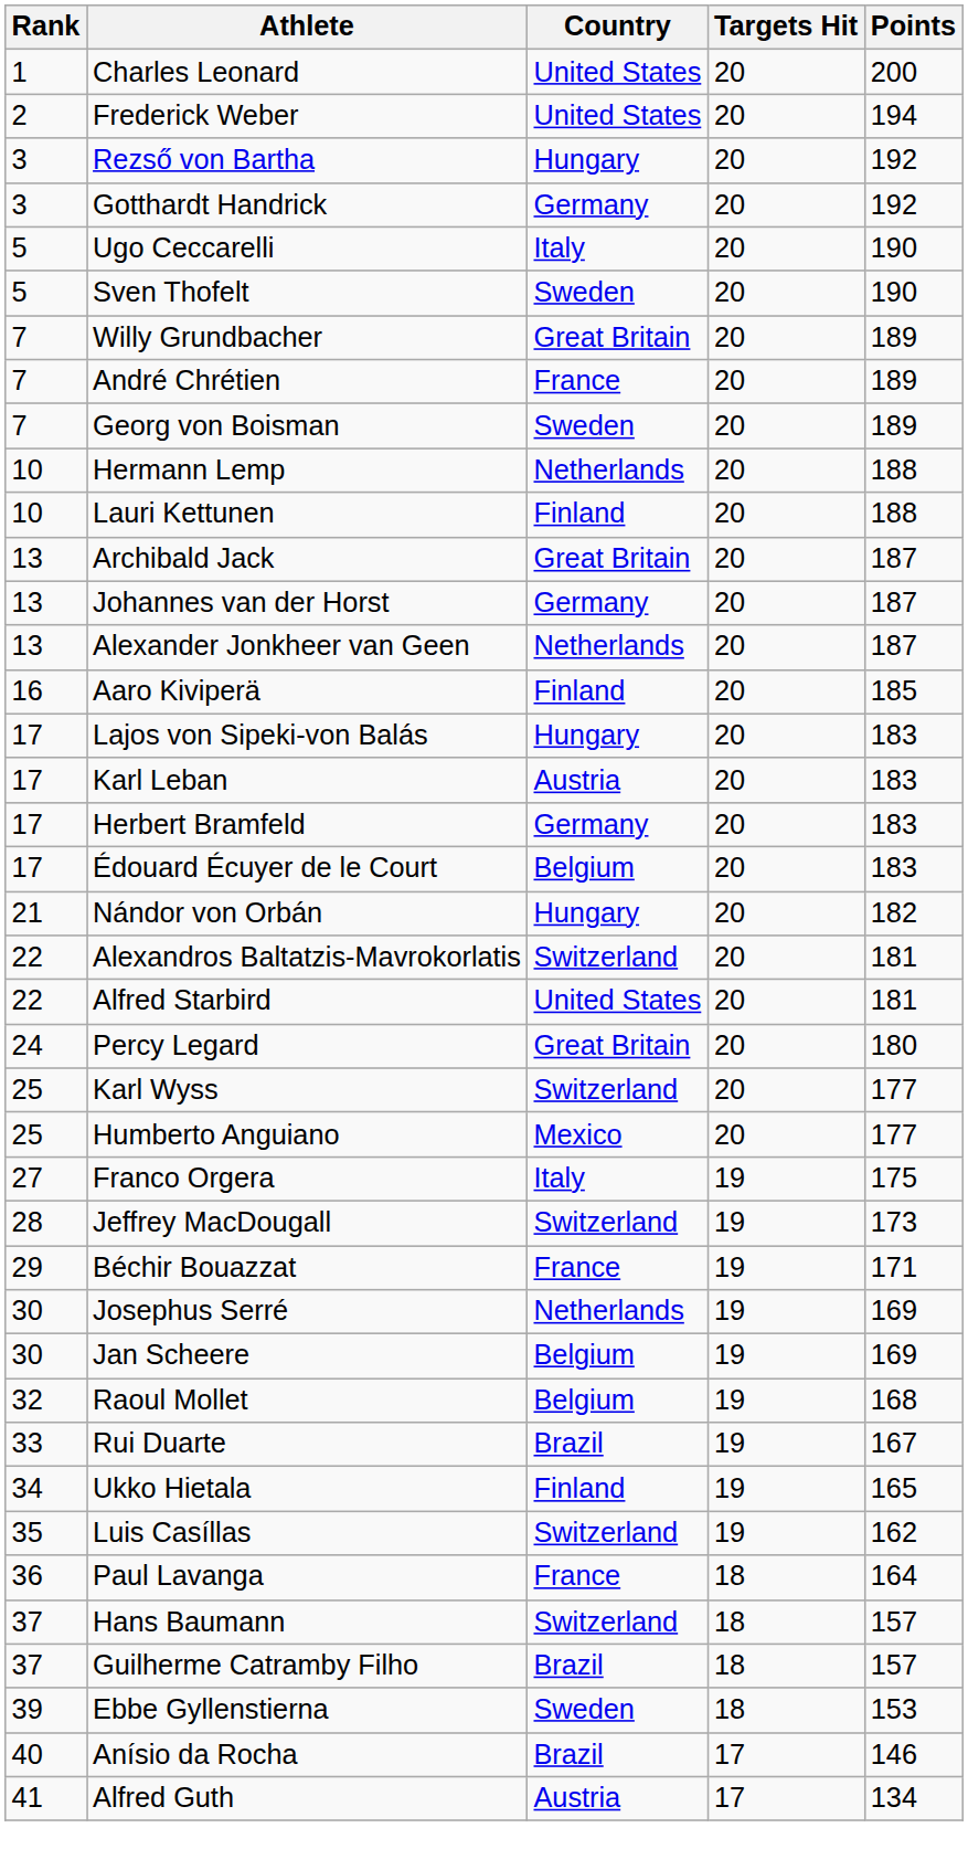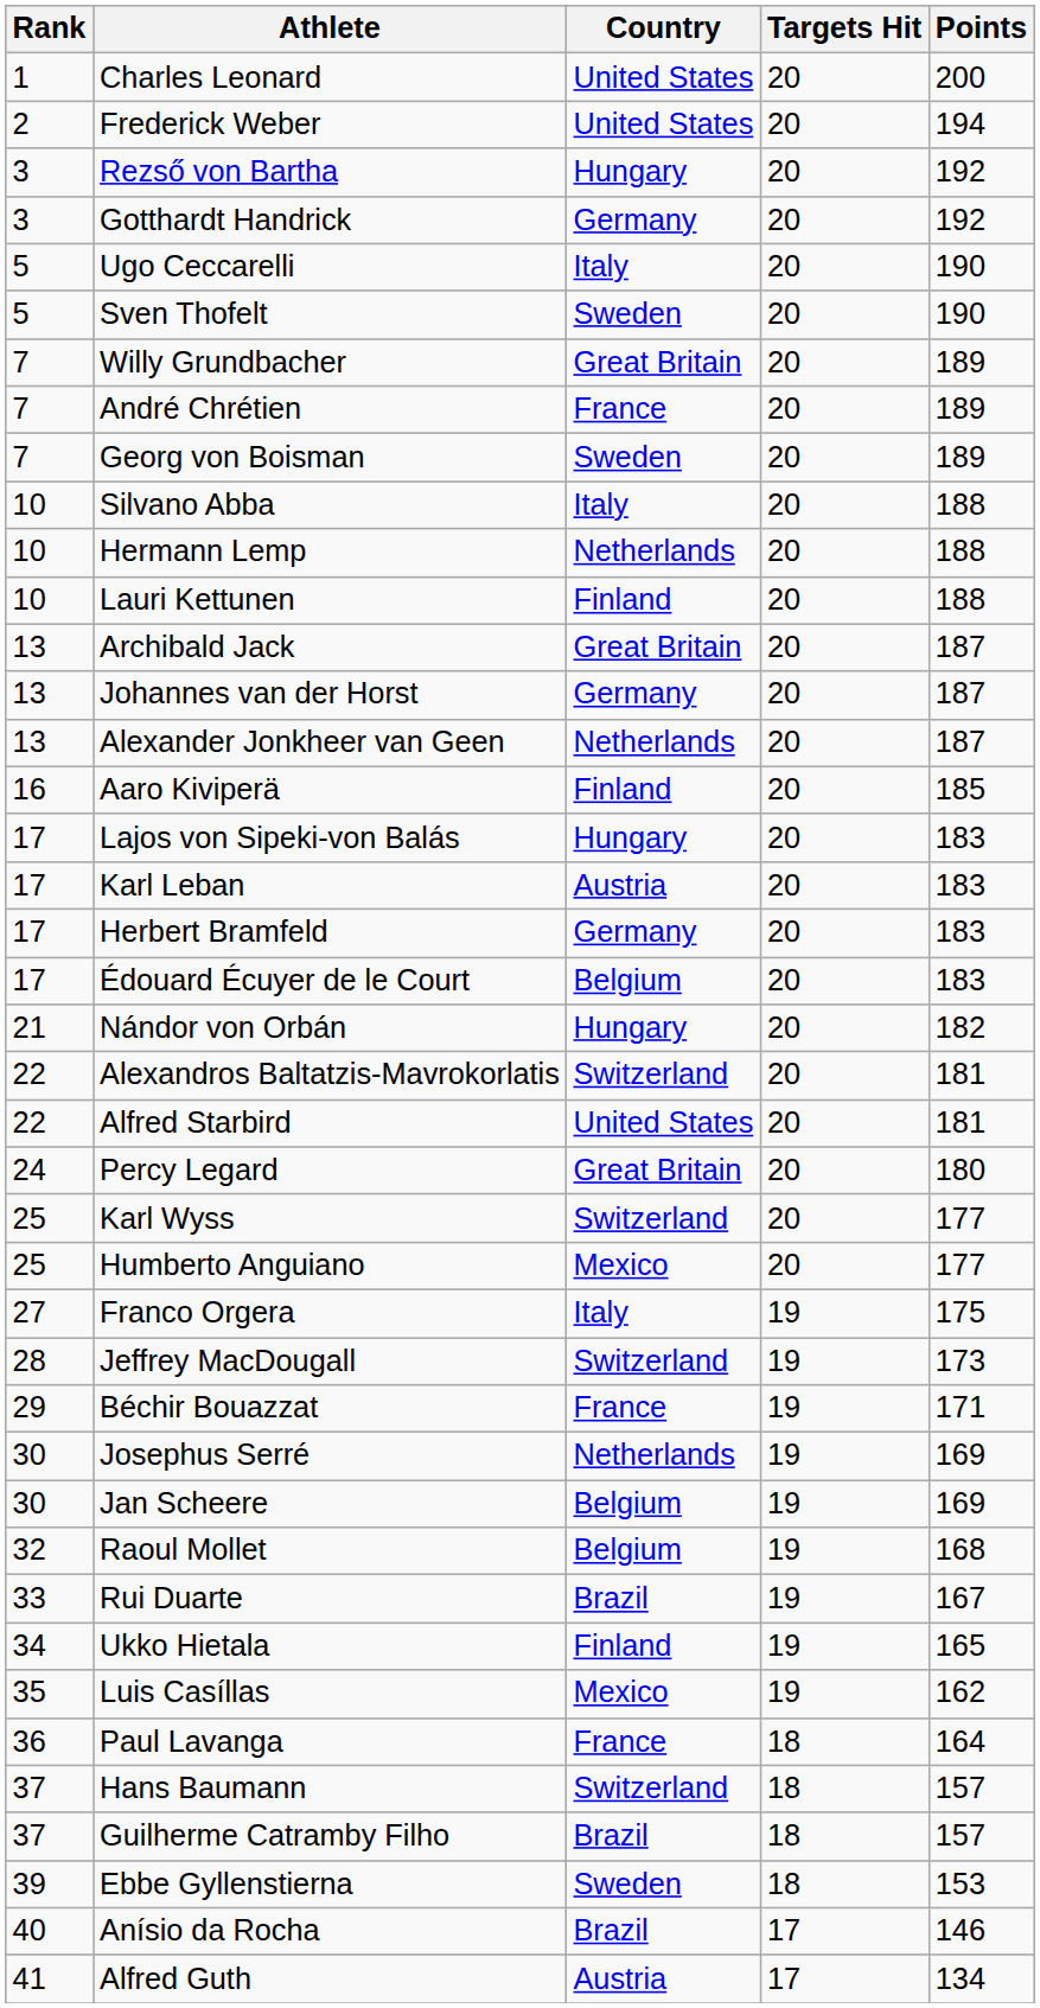 <table class="wikitable">
 <tr>
 <th>Rank</th>
 <th>Athlete</th>
 <th>Country</th>
 <th>Targets Hit</th>
 <th>Points</th>
 </tr>
 <tr>
 <td>1</td>
 <td>Charles Leonard</td>
 <td><a href='#'>United States</a></td>
 <td>20</td>
 <td>200</td>
 </tr>
 <tr>
 <td>2</td>
 <td>Frederick Weber</td>
 <td><a href='#'>United States</a></td>
 <td>20</td>
 <td>194</td>
 </tr>
 <tr>
 <td>3</td>
 <td><a href='#'>Rezső von Bartha</a></td>
 <td><a href='#'>Hungary</a></td>
 <td>20</td>
 <td>192</td>
 </tr>
 <tr>
 <td>3</td>
 <td>Gotthardt Handrick</td>
 <td><a href='#'>Germany</a></td>
 <td>20</td>
 <td>192</td>
 </tr>
 <tr>
 <td>5</td>
 <td>Ugo Ceccarelli</td>
 <td><a href='#'>Italy</a></td>
 <td>20</td>
 <td>190</td>
 </tr>
 <tr>
 <td>5</td>
 <td>Sven Thofelt</td>
 <td><a href='#'>Sweden</a></td>
 <td>20</td>
 <td>190</td>
 </tr>
 <tr>
 <td>7</td>
 <td>Willy Grundbacher</td>
 <td><a href='#'>Great Britain</a></td>
 <td>20</td>
 <td>189</td>
 </tr>
 <tr>
 <td>7</td>
 <td>André Chrétien</td>
 <td><a href='#'>France</a></td>
 <td>20</td>
 <td>189</td>
 </tr>
 <tr>
 <td>7</td>
 <td>Georg von Boisman</td>
 <td><a href='#'>Sweden</a></td>
 <td>20</td>
 <td>189</td>
+</tr>
+<tr>
+<td>10</td>
+<td>Silvano Abba</td>
+<td><a href='#'>Italy</a></td>
+<td>20</td>
+<td>188</td>
 </tr>
 <tr>
 <td>10</td>
 <td>Hermann Lemp</td>
 <td><a href='#'>Netherlands</a></td>
 <td>20</td>
 <td>188</td>
 </tr>
 <tr>
 <td>10</td>
 <td>Lauri Kettunen</td>
 <td><a href='#'>Finland</a></td>
 <td>20</td>
 <td>188</td>
 </tr>
 <tr>
 <td>13</td>
 <td>Archibald Jack</td>
 <td><a href='#'>Great Britain</a></td>
 <td>20</td>
 <td>187</td>
 </tr>
 <tr>
 <td>13</td>
 <td>Johannes van der Horst</td>
 <td><a href='#'>Germany</a></td>
 <td>20</td>
 <td>187</td>
 </tr>
 <tr>
 <td>13</td>
 <td>Alexander Jonkheer van Geen</td>
 <td><a href='#'>Netherlands</a></td>
 <td>20</td>
 <td>187</td>
 </tr>
 <tr>
 <td>16</td>
 <td>Aaro Kiviperä</td>
 <td><a href='#'>Finland</a></td>
 <td>20</td>
 <td>185</td>
 </tr>
 <tr>
 <td>17</td>
 <td>Lajos von Sipeki-von Balás</td>
 <td><a href='#'>Hungary</a></td>
 <td>20</td>
 <td>183</td>
 </tr>
 <tr>
 <td>17</td>
 <td>Karl Leban</td>
 <td><a href='#'>Austria</a></td>
 <td>20</td>
 <td>183</td>
 </tr>
 <tr>
 <td>17</td>
 <td>Herbert Bramfeld</td>
 <td><a href='#'>Germany</a></td>
 <td>20</td>
 <td>183</td>
 </tr>
 <tr>
 <td>17</td>
 <td>Édouard Écuyer de le Court</td>
 <td><a href='#'>Belgium</a></td>
 <td>20</td>
 <td>183</td>
 </tr>
 <tr>
 <td>21</td>
 <td>Nándor von Orbán</td>
 <td><a href='#'>Hungary</a></td>
 <td>20</td>
 <td>182</td>
 </tr>
 <tr>
 <td>22</td>
 <td>Alexandros Baltatzis-Mavrokorlatis</td>
 <td><a href='#'>Switzerland</a></td>
 <td>20</td>
 <td>181</td>
 </tr>
 <tr>
 <td>22</td>
 <td>Alfred Starbird</td>
 <td><a href='#'>United States</a></td>
 <td>20</td>
 <td>181</td>
 </tr>
 <tr>
 <td>24</td>
 <td>Percy Legard</td>
 <td><a href='#'>Great Britain</a></td>
 <td>20</td>
 <td>180</td>
 </tr>
 <tr>
 <td>25</td>
 <td>Karl Wyss</td>
 <td><a href='#'>Switzerland</a></td>
 <td>20</td>
 <td>177</td>
 </tr>
 <tr>
 <td>25</td>
 <td>Humberto Anguiano</td>
 <td><a href='#'>Mexico</a></td>
 <td>20</td>
 <td>177</td>
 </tr>
 <tr>
 <td>27</td>
 <td>Franco Orgera</td>
 <td><a href='#'>Italy</a></td>
 <td>19</td>
 <td>175</td>
 </tr>
 <tr>
 <td>28</td>
 <td>Jeffrey MacDougall</td>
 <td><a href='#'>Switzerland</a></td>
 <td>19</td>
 <td>173</td>
 </tr>
 <tr>
 <td>29</td>
 <td>Béchir Bouazzat</td>
 <td><a href='#'>France</a></td>
 <td>19</td>
 <td>171</td>
 </tr>
 <tr>
 <td>30</td>
 <td>Josephus Serré</td>
 <td><a href='#'>Netherlands</a></td>
 <td>19</td>
 <td>169</td>
 </tr>
 <tr>
 <td>30</td>
 <td>Jan Scheere</td>
 <td><a href='#'>Belgium</a></td>
 <td>19</td>
 <td>169</td>
 </tr>
 <tr>
 <td>32</td>
 <td>Raoul Mollet</td>
 <td><a href='#'>Belgium</a></td>
 <td>19</td>
 <td>168</td>
 </tr>
 <tr>
 <td>33</td>
 <td>Rui Duarte</td>
 <td><a href='#'>Brazil</a></td>
 <td>19</td>
 <td>167</td>
 </tr>
 <tr>
 <td>34</td>
 <td>Ukko Hietala</td>
 <td><a href='#'>Finland</a></td>
 <td>19</td>
 <td>165</td>
 </tr>
 <tr>
 <td>35</td>
 <td>Luis Casíllas</td>
-<td><a href='#'>Switzerland</a></td>
+<td><a href='#'>Mexico</a></td>
 <td>19</td>
 <td>162</td>
 </tr>
 <tr>
 <td>36</td>
 <td>Paul Lavanga</td>
 <td><a href='#'>France</a></td>
 <td>18</td>
 <td>164</td>
 </tr>
 <tr>
 <td>37</td>
 <td>Hans Baumann</td>
 <td><a href='#'>Switzerland</a></td>
 <td>18</td>
 <td>157</td>
 </tr>
 <tr>
 <td>37</td>
 <td>Guilherme Catramby Filho</td>
 <td><a href='#'>Brazil</a></td>
 <td>18</td>
 <td>157</td>
 </tr>
 <tr>
 <td>39</td>
 <td>Ebbe Gyllenstierna</td>
 <td><a href='#'>Sweden</a></td>
 <td>18</td>
 <td>153</td>
 </tr>
 <tr>
 <td>40</td>
 <td>Anísio da Rocha</td>
 <td><a href='#'>Brazil</a></td>
 <td>17</td>
 <td>146</td>
 </tr>
 <tr>
 <td>41</td>
 <td>Alfred Guth</td>
 <td><a href='#'>Austria</a></td>
 <td>17</td>
 <td>134</td>
 </tr>
 </table>
